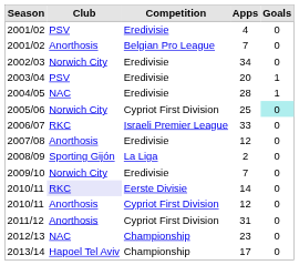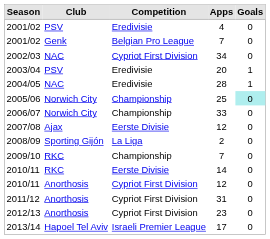 <table cellspacing="0" cellpadding="3" style="border:1px solid #AAAAAA;font-size:90%">
 <tr bgcolor="#E4E4E4">
 <th style="border-bottom:1px solid #AAAAAA">Season</th>
 <th style="border-bottom:1px solid #AAAAAA">Club</th>
 <th style="border-bottom:1px solid #AAAAAA">Competition</th>
 <th style="border-bottom:1px solid #AAAAAA" align="center">Apps</th>
 <th style="border-bottom:1px solid #AAAAAA" align="center">Goals</th>
 </tr>
 <tr>
 <td>2001/02</td>
 <td><a href='#'>PSV</a></td>
 <td><a href='#'>Eredivisie</a></td>
 <td align="center">4</td>
 <td align="center">0</td>
 </tr>
 <tr>
 <td>2001/02</td>
-<td><a href='#'>Anorthosis</a></td>
+<td><a href='#'>Genk</a></td>
 <td><a href='#'>Belgian Pro League</a></td>
 <td align="center">7</td>
 <td align="center">0</td>
 </tr>
 <tr>
 <td>2002/03</td>
-<td><a href='#'>Norwich City</a></td>
-<td>Eredivisie</td>
+<td><a href='#'>NAC</a></td>
+<td><a href='#'>Cypriot First Division</a></td>
 <td align="center">34</td>
 <td align="center">0</td>
 </tr>
 <tr>
 <td>2003/04</td>
 <td><a href='#'>PSV</a></td>
 <td>Eredivisie</td>
 <td align="center">20</td>
 <td align="center">1</td>
 </tr>
 <tr>
 <td>2004/05</td>
 <td><a href='#'>NAC</a></td>
 <td>Eredivisie</td>
 <td align="center">28</td>
 <td align="center">1</td>
 </tr>
 <tr>
 <td>2005/06</td>
 <td><a href='#'>Norwich City</a></td>
-<td>Cypriot First Division</td>
+<td><a href='#'>Championship</a></td>
 <td align="center">25</td>
 <td align="center" style="background: paleturquoise;">0</td>
 </tr>
 <tr>
 <td>2006/07</td>
-<td><a href='#'>RKC</a></td>
-<td><a href='#'>Israeli Premier League</a></td>
+<td><a href='#'>Norwich City</a></td>
+<td>Championship</td>
 <td align="center">33</td>
 <td align="center">0</td>
 </tr>
 <tr>
 <td>2007/08</td>
-<td><a href='#'>Anorthosis</a></td>
-<td>Eredivisie</td>
+<td><a href='#'>Ajax</a></td>
+<td><a href='#'>Eerste Divisie</a></td>
 <td align="center">12</td>
 <td align="center">0</td>
 </tr>
 <tr>
 <td>2008/09</td>
 <td><a href='#'>Sporting Gijón</a></td>
 <td><a href='#'>La Liga</a></td>
 <td align="center">2</td>
 <td align="center">0</td>
 </tr>
 <tr>
 <td>2009/10</td>
-<td><a href='#'>Norwich City</a></td>
-<td>Eredivisie</td>
+<td><a href='#'>RKC</a></td>
+<td>Championship</td>
 <td align="center">7</td>
 <td align="center">0</td>
 </tr>
 <tr>
 <td>2010/11</td>
-<td style="background: lavender;"><a href='#'>RKC</a></td>
+<td><a href='#'>RKC</a></td>
 <td><a href='#'>Eerste Divisie</a></td>
 <td align="center">14</td>
 <td align="center">0</td>
 </tr>
 <tr>
 <td>2010/11</td>
 <td><a href='#'>Anorthosis</a></td>
 <td><a href='#'>Cypriot First Division</a></td>
 <td align="center">12</td>
 <td align="center">0</td>
 </tr>
 <tr>
 <td>2011/12</td>
 <td><a href='#'>Anorthosis</a></td>
 <td>Cypriot First Division</td>
 <td align="center">31</td>
 <td align="center">0</td>
 </tr>
 <tr>
 <td>2012/13</td>
-<td><a href='#'>NAC</a></td>
-<td><a href='#'>Championship</a></td>
+<td><a href='#'>Anorthosis</a></td>
+<td>Cypriot First Division</td>
 <td align="center">23</td>
 <td align="center">0</td>
 </tr>
 <tr>
 <td>2013/14</td>
 <td><a href='#'>Hapoel Tel Aviv</a></td>
-<td>Championship</td>
+<td><a href='#'>Israeli Premier League</a></td>
 <td align="center">17</td>
 <td align="center">0</td>
 </tr>
 </table>
